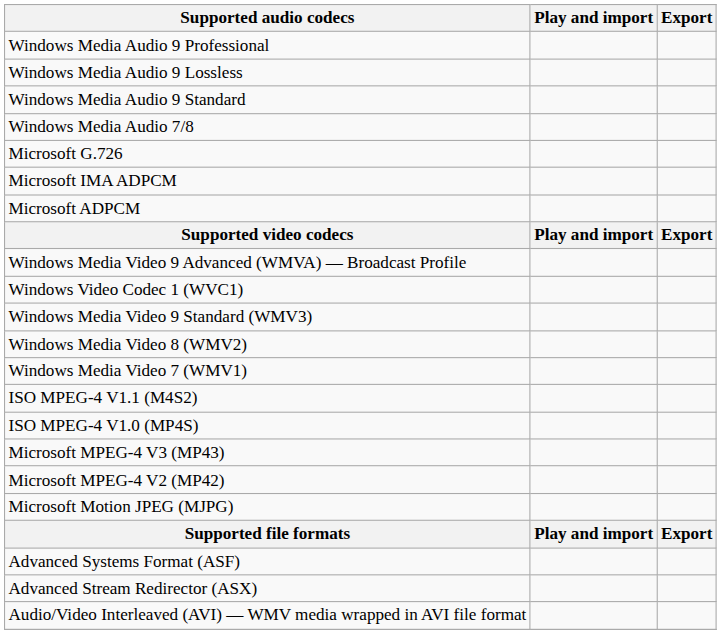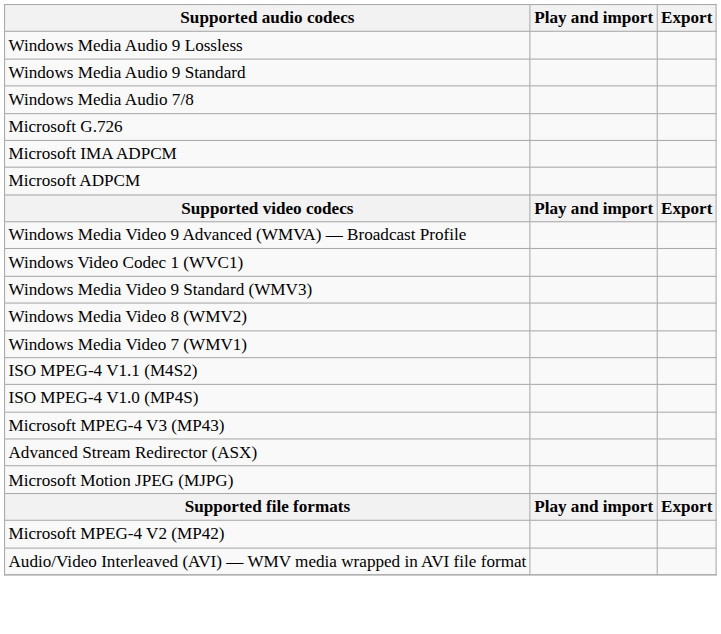 <table class="wikitable">
 <tr>
 <th><strong>Supported audio codecs</strong></th>
 <th><strong>Play and import</strong></th>
 <th><strong>Export</strong></th>
-</tr>
-<tr>
-<td>Windows Media Audio 9 Professional</td>
-<td></td>
-<td></td>
 </tr>
 <tr>
 <td>Windows Media Audio 9 Lossless</td>
 <td></td>
 <td></td>
 </tr>
 <tr>
 <td>Windows Media Audio 9 Standard</td>
 <td></td>
 <td></td>
 </tr>
 <tr>
 <td>Windows Media Audio 7/8</td>
 <td></td>
 <td></td>
 </tr>
 <tr>
 <td>Microsoft G.726</td>
 <td></td>
 <td></td>
 </tr>
 <tr>
 <td>Microsoft IMA ADPCM</td>
 <td></td>
 <td></td>
 </tr>
 <tr>
 <td>Microsoft ADPCM</td>
 <td></td>
 <td></td>
 </tr>
 <tr>
 <th><strong>Supported video codecs</strong></th>
 <th><strong>Play and import</strong></th>
 <th><strong>Export</strong></th>
 </tr>
 <tr>
 <td>Windows Media Video 9 Advanced (WMVA) — Broadcast Profile</td>
 <td></td>
 <td></td>
 </tr>
 <tr>
 <td>Windows Video Codec 1 (WVC1)</td>
 <td></td>
 <td></td>
 </tr>
 <tr>
 <td>Windows Media Video 9 Standard (WMV3)</td>
 <td></td>
 <td></td>
 </tr>
 <tr>
 <td>Windows Media Video 8 (WMV2)</td>
 <td></td>
 <td></td>
 </tr>
 <tr>
 <td>Windows Media Video 7 (WMV1)</td>
 <td></td>
 <td></td>
 </tr>
 <tr>
 <td>ISO MPEG-4 V1.1 (M4S2)</td>
 <td></td>
 <td></td>
 </tr>
 <tr>
 <td>ISO MPEG-4 V1.0 (MP4S)</td>
 <td></td>
 <td></td>
 </tr>
 <tr>
 <td>Microsoft MPEG-4 V3 (MP43)</td>
 <td></td>
 <td></td>
 </tr>
 <tr>
-<td>Microsoft MPEG-4 V2 (MP42)</td>
+<td>Advanced Stream Redirector (ASX)</td>
 <td></td>
 <td></td>
 </tr>
 <tr>
 <td>Microsoft Motion JPEG (MJPG)</td>
 <td></td>
 <td></td>
 </tr>
 <tr>
 <th><strong>Supported file formats</strong></th>
 <th><strong>Play and import</strong></th>
 <th><strong>Export</strong></th>
 </tr>
 <tr>
-<td>Advanced Systems Format (ASF)</td>
-<td></td>
-<td></td>
-</tr>
-<tr>
-<td>Advanced Stream Redirector (ASX)</td>
+<td>Microsoft MPEG-4 V2 (MP42)</td>
 <td></td>
 <td></td>
 </tr>
 <tr>
 <td>Audio/Video Interleaved (AVI) — WMV media wrapped in AVI file format</td>
 <td></td>
 <td></td>
 </tr>
 <tr>
 </tr>
 </table>
